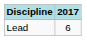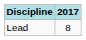 <table class="wikitable" style="text-align: center">
 <tr>
 <th style="background: #b0e0e6">Discipline</th>
 <th style="background: #b0e0e6">2017</th>
 </tr>
 <tr>
 <td align="left">Lead</td>
-<td>6</td>
+<td>8</td>
 </tr>
 </table>
